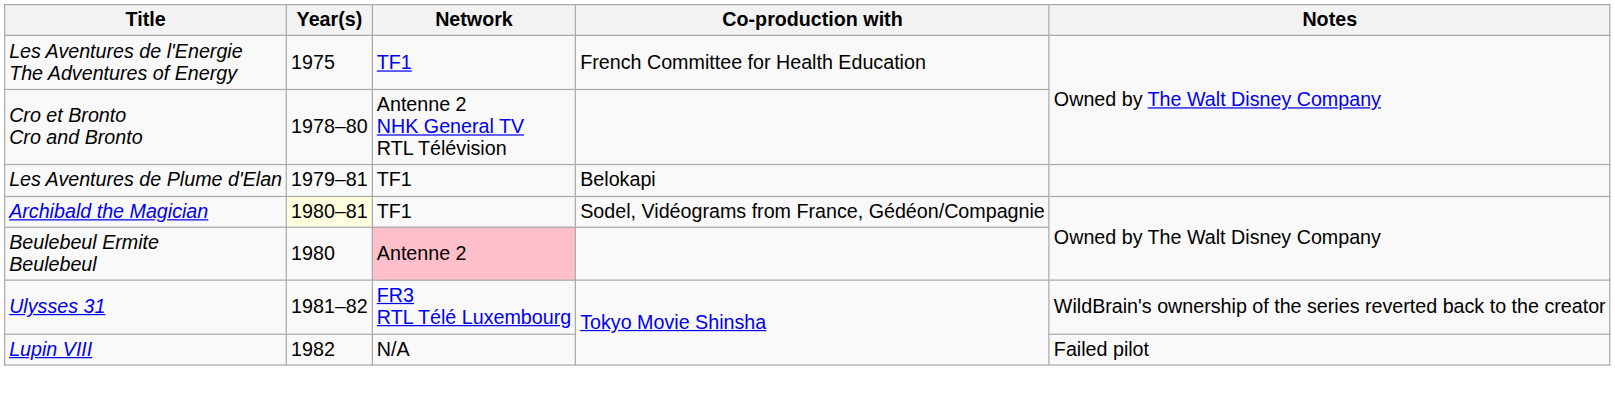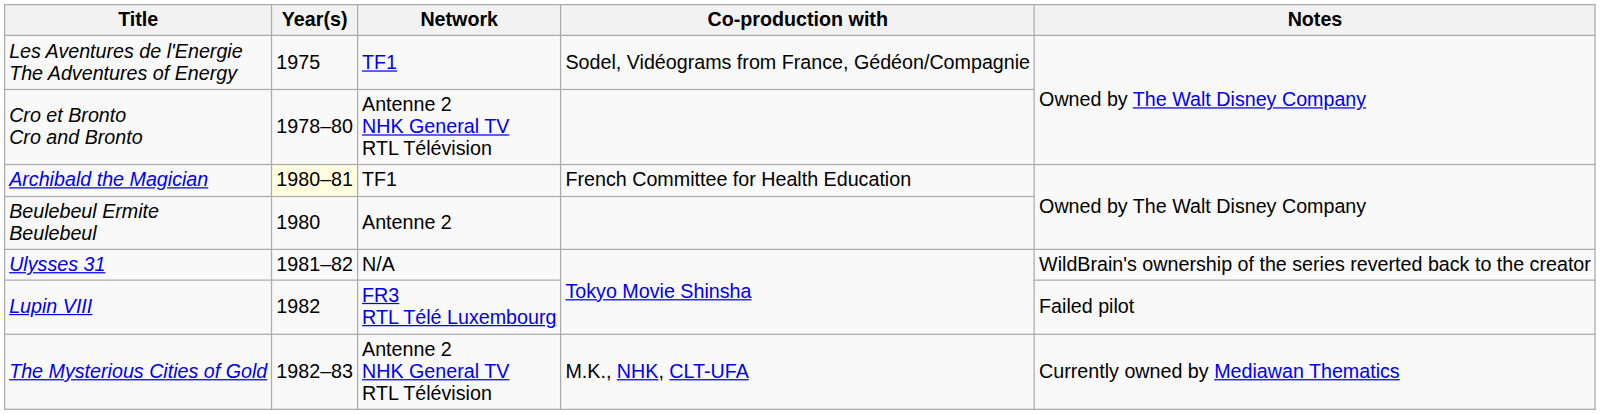 <table class="wikitable sortable">
 <tr>
 <th>Title</th>
 <th>Year(s)</th>
 <th>Network</th>
 <th>Co-production with</th>
 <th>Notes</th>
 </tr>
 <tr>
 <td><em>Les Aventures de l'Energie</em><br><em>The Adventures of Energy</em></td>
 <td>1975</td>
 <td><a href='#'>TF1</a></td>
-<td>French Committee for Health Education</td>
+<td>Sodel, Vidéograms from France, Gédéon/Compagnie</td>
 <td rowspan="2">Owned by <a href='#'>The Walt Disney Company</a></td>
 </tr>
 <tr>
 <td><em>Cro et Bronto</em><br><em>Cro and Bronto</em></td>
 <td>1978–80</td>
 <td>Antenne 2<br><a href='#'>NHK General TV</a><br>RTL Télévision</td>
 <td></td>
 </tr>
 <tr>
-<td><em>Les Aventures de Plume d'Elan</em></td>
-<td>1979–81</td>
-<td>TF1</td>
-<td>Belokapi</td>
-<td></td>
-</tr>
-<tr>
 <td><em><a href='#'>Archibald the Magician</a></em></td>
 <td style="background: lightyellow;">1980–81</td>
 <td>TF1</td>
-<td>Sodel, Vidéograms from France, Gédéon/Compagnie</td>
+<td>French Committee for Health Education</td>
 <td rowspan="2">Owned by The Walt Disney Company</td>
 </tr>
 <tr>
 <td><em>Beulebeul Ermite</em><br><em>Beulebeul</em></td>
 <td>1980</td>
-<td style="background: pink;">Antenne 2</td>
+<td>Antenne 2</td>
 <td></td>
 </tr>
 <tr>
 <td><em><a href='#'>Ulysses 31</a></em></td>
 <td>1981–82</td>
-<td><a href='#'>FR3</a><br><a href='#'>RTL Télé Luxembourg</a></td>
+<td>N/A</td>
 <td rowspan="2"><a href='#'>Tokyo Movie Shinsha</a></td>
 <td>WildBrain's ownership of the series reverted back to the creator</td>
 </tr>
 <tr>
 <td><em><a href='#'>Lupin VIII</a></em></td>
 <td>1982</td>
-<td>N/A</td>
+<td><a href='#'>FR3</a><br><a href='#'>RTL Télé Luxembourg</a></td>
 <td>Failed pilot</td>
 </tr>
+<tr>
+<td><em><a href='#'>The Mysterious Cities of Gold</a></em></td>
+<td>1982–83</td>
+<td>Antenne 2<br><a href='#'>NHK General TV</a><br>RTL Télévision</td>
+<td>M.K., <a href='#'>NHK</a>, <a href='#'>CLT-UFA</a></td>
+<td>Currently owned by <a href='#'>Mediawan Thematics</a></td>
+</tr>
 </table>
